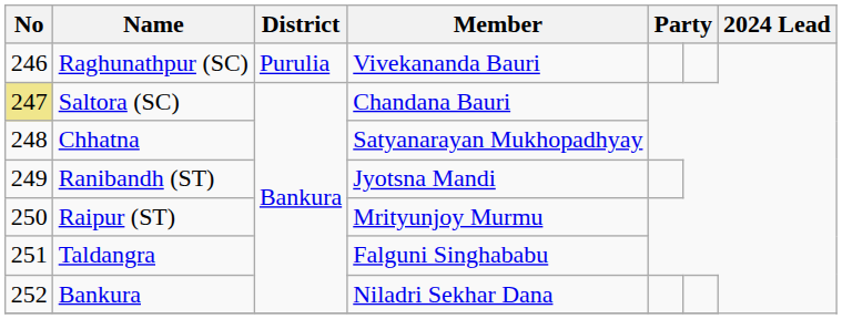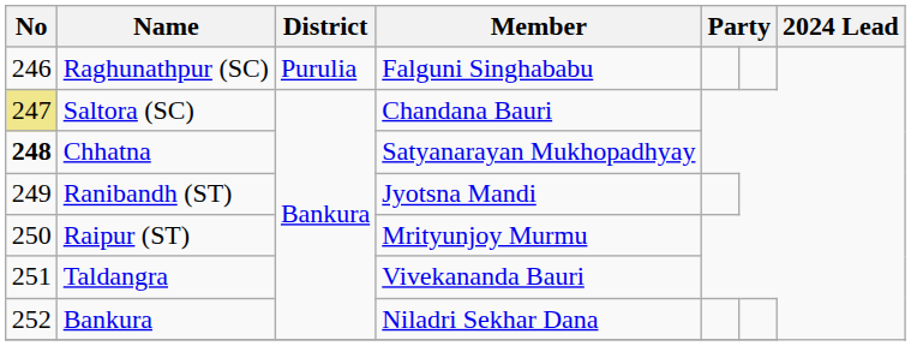 <table class="wikitable sortable">
 <tr>
 <th>No</th>
 <th>Name</th>
 <th>District</th>
 <th>Member</th>
 <th colspan="2">Party</th>
 <th colspan="2">2024 Lead</th>
 </tr>
 <tr>
 <td>246</td>
 <td><a href='#'>Raghunathpur</a> (SC)</td>
 <td><a href='#'>Purulia</a></td>
-<td><a href='#'>Vivekananda Bauri</a></td>
+<td><a href='#'>Falguni Singhababu</a></td>
 <td></td>
 <td></td>
 </tr>
 <tr>
 <td style="background: khaki;">247</td>
 <td><a href='#'>Saltora</a> (SC)</td>
 <td rowspan=6><a href='#'>Bankura</a></td>
 <td><a href='#'>Chandana Bauri</a></td>
 </tr>
 <tr>
-<td>248</td>
+<td><strong>248</strong></td>
 <td><a href='#'>Chhatna</a></td>
 <td><a href='#'>Satyanarayan Mukhopadhyay</a></td>
 </tr>
 <tr>
 <td>249</td>
 <td><a href='#'>Ranibandh</a> (ST)</td>
 <td><a href='#'>Jyotsna Mandi</a></td>
 <td></td>
 </tr>
 <tr>
 <td>250</td>
 <td><a href='#'>Raipur</a> (ST)</td>
 <td><a href='#'>Mrityunjoy Murmu</a></td>
 </tr>
 <tr>
 <td>251</td>
 <td><a href='#'>Taldangra</a></td>
-<td><a href='#'>Falguni Singhababu</a></td>
+<td><a href='#'>Vivekananda Bauri</a></td>
 </tr>
 <tr>
 <td>252</td>
 <td><a href='#'>Bankura</a></td>
 <td><a href='#'>Niladri Sekhar Dana</a></td>
 <td></td>
 <td></td>
 </tr>
 <tr>
 </tr>
 </table>
